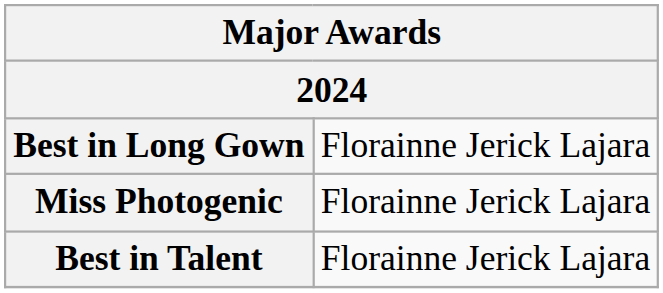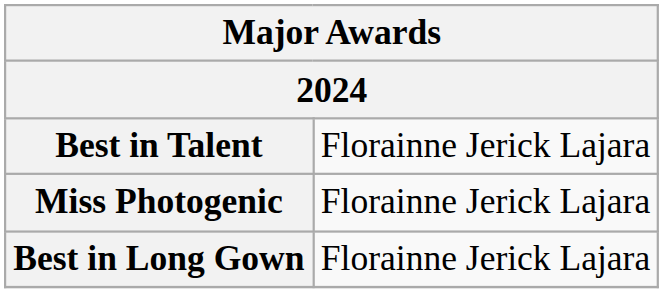 <table class=wikitable>
 <tr>
 <th colspan=2>Major Awards</th>
 </tr>
 <tr>
 <th colspan=2>2024</th>
 </tr>
 <tr>
-<th>Best in Long Gown</th>
+<th>Best in Talent</th>
 <td>Florainne Jerick Lajara</td>
 </tr>
 <tr>
 <th>Miss Photogenic</th>
 <td>Florainne Jerick Lajara</td>
 </tr>
 <tr>
-<th>Best in Talent</th>
+<th>Best in Long Gown</th>
 <td>Florainne Jerick Lajara</td>
 </tr>
 <tr>
 </tr>
 </table>
